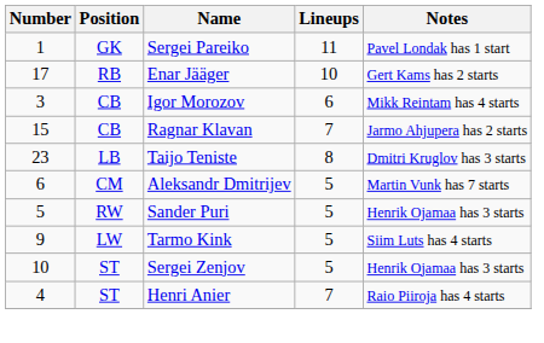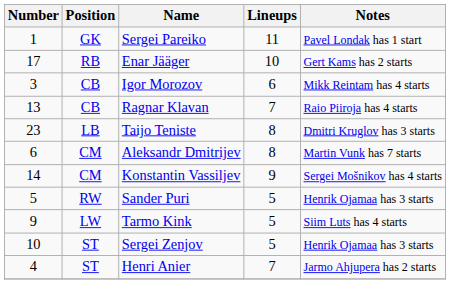 <table class="wikitable" style="text-align: center;">
 <tr>
 <th>Number</th>
 <th>Position</th>
 <th>Name</th>
 <th>Lineups</th>
 <th>Notes</th>
 </tr>
 <tr>
 <td>1</td>
 <td><a href='#'>GK</a></td>
 <td align="left"><a href='#'>Sergei Pareiko</a></td>
 <td>11</td>
 <td align="left"><small><a href='#'>Pavel Londak</a> has 1 start</small></td>
 </tr>
 <tr>
 <td>17</td>
 <td><a href='#'>RB</a></td>
 <td align="left"><a href='#'>Enar Jääger</a></td>
 <td>10</td>
 <td align="left"><small><a href='#'>Gert Kams</a> has 2 starts</small></td>
 </tr>
 <tr>
 <td>3</td>
 <td><a href='#'>CB</a></td>
 <td align="left"><a href='#'>Igor Morozov</a></td>
 <td>6</td>
 <td align="left"><small><a href='#'>Mikk Reintam</a> has 4 starts</small></td>
 </tr>
 <tr>
-<td>15</td>
+<td>13</td>
 <td><a href='#'>CB</a></td>
 <td align="left"><a href='#'>Ragnar Klavan</a></td>
 <td>7</td>
-<td align="left"><small><a href='#'>Jarmo Ahjupera</a> has 2 starts</small></td>
+<td align="left"><small><a href='#'>Raio Piiroja</a> has 4 starts</small></td>
 </tr>
 <tr>
 <td>23</td>
 <td><a href='#'>LB</a></td>
 <td align="left"><a href='#'>Taijo Teniste</a></td>
 <td>8</td>
 <td align="left"><small><a href='#'>Dmitri Kruglov</a> has 3 starts</small></td>
 </tr>
 <tr>
 <td>6</td>
 <td><a href='#'>CM</a></td>
 <td align="left"><a href='#'>Aleksandr Dmitrijev</a></td>
-<td>5</td>
+<td>8</td>
 <td align="left"><small><a href='#'>Martin Vunk</a> has 7 starts</small></td>
+</tr>
+<tr>
+<td>14</td>
+<td><a href='#'>CM</a></td>
+<td align="left"><a href='#'>Konstantin Vassiljev</a></td>
+<td>9</td>
+<td align="left"><small><a href='#'>Sergei Mošnikov</a> has 4 starts</small></td>
 </tr>
 <tr>
 <td>5</td>
 <td><a href='#'>RW</a></td>
 <td align="left"><a href='#'>Sander Puri</a></td>
 <td>5</td>
 <td align="left"><small><a href='#'>Henrik Ojamaa</a> has 3 starts</small></td>
 </tr>
 <tr>
 <td>9</td>
 <td><a href='#'>LW</a></td>
 <td align="left"><a href='#'>Tarmo Kink</a></td>
 <td>5</td>
 <td align="left"><small><a href='#'>Siim Luts</a> has 4 starts</small></td>
 </tr>
 <tr>
 <td>10</td>
 <td><a href='#'>ST</a></td>
 <td align="left"><a href='#'>Sergei Zenjov</a></td>
 <td>5</td>
 <td align="left"><small><a href='#'>Henrik Ojamaa</a> has 3 starts</small></td>
 </tr>
 <tr>
 <td>4</td>
 <td><a href='#'>ST</a></td>
 <td align="left"><a href='#'>Henri Anier</a></td>
 <td>7</td>
-<td align="left"><small><a href='#'>Raio Piiroja</a> has 4 starts</small></td>
+<td align="left"><small><a href='#'>Jarmo Ahjupera</a> has 2 starts</small></td>
 </tr>
 <tr>
 </tr>
 </table>
